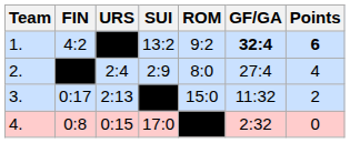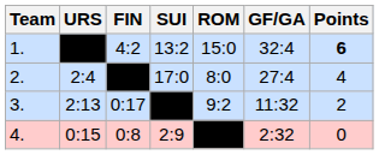 <table class="wikitable" bgcolor="#EFEFFF" width="50%">
 <tr bgcolor="#BCD2EE">
 <th>Team</th>
+<th>URS</th>
 <th>FIN</th>
-<th>URS</th>
 <th>SUI</th>
 <th>ROM</th>
 <th>GF/GA</th>
 <th>Points</th>
 </tr>
 <tr bgcolor="#CAE1FF" align="center">
 <td align="left">1. </td>
+<td style="background:#000000;"></td>
 <td>4:2</td>
-<td style="background:#000000;"></td>
 <td>13:2</td>
-<td>9:2</td>
-<td><strong>32:4</strong></td>
+<td>15:0</td>
+<td>32:4</td>
 <td><strong>6</strong></td>
 </tr>
 <tr bgcolor="#CAE1FF" align="center">
 <td align="left">2. </td>
+<td>2:4</td>
 <td style="background:#000000;"></td>
-<td>2:4</td>
-<td>2:9</td>
+<td>17:0</td>
 <td>8:0</td>
 <td>27:4</td>
 <td>4</td>
 </tr>
 <tr bgcolor="#CAE1FF" align="center">
 <td align="left">3. </td>
+<td>2:13</td>
 <td>0:17</td>
-<td>2:13</td>
 <td style="background:#000000;"></td>
-<td>15:0</td>
+<td>9:2</td>
 <td>11:32</td>
 <td>2</td>
 </tr>
 <tr bgcolor="#ffcccc" align="center">
 <td align="left">4. </td>
+<td>0:15</td>
 <td>0:8</td>
-<td>0:15</td>
-<td>17:0</td>
+<td>2:9</td>
 <td style="background:#000000;"></td>
 <td>2:32</td>
 <td>0</td>
 </tr>
 </table>
